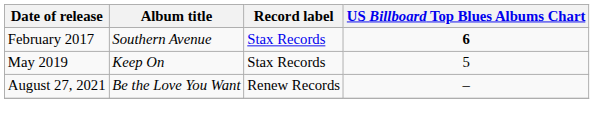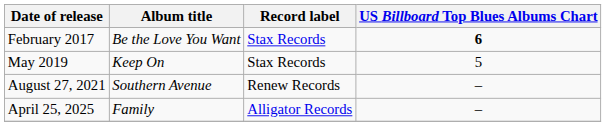 <table class="sortable wikitable">
 <tr>
 <th>Date of release</th>
 <th>Album title</th>
 <th>Record label</th>
 <th><a href='#'>US <em>Billboard</em> Top Blues Albums Chart</a></th>
 </tr>
 <tr>
 <td>February 2017</td>
-<td><em>Southern Avenue</em></td>
+<td><em>Be the Love You Want</em></td>
 <td><a href='#'>Stax Records</a></td>
 <td align=center><strong>6</strong></td>
 </tr>
 <tr>
 <td>May 2019</td>
 <td><em>Keep On</em></td>
 <td>Stax Records</td>
 <td align=center>5</td>
 </tr>
 <tr>
 <td>August 27, 2021</td>
-<td><em>Be the Love You Want</em></td>
+<td><em>Southern Avenue</em></td>
 <td>Renew Records</td>
+<td align=center>–</td>
+</tr>
+<tr>
+<td>April 25, 2025</td>
+<td><em>Family</em></td>
+<td><a href='#'>Alligator Records</a></td>
 <td align=center>–</td>
 </tr>
 <tr>
 </tr>
 </table>
